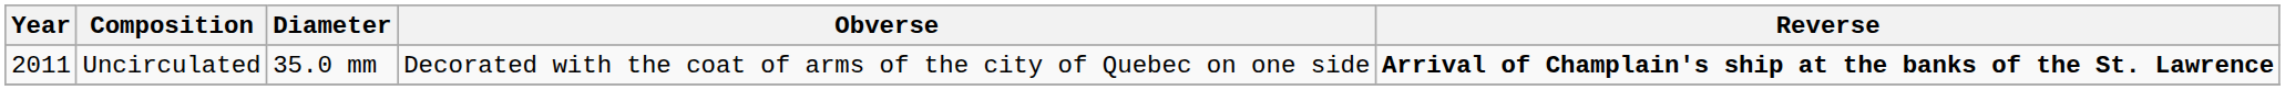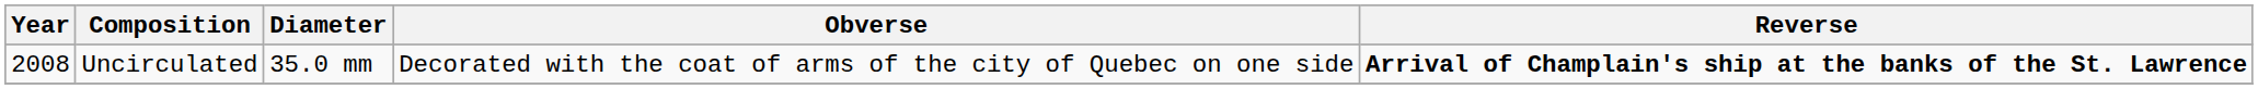 <table class="wikitable">
 <tr>
 <th>Year</th>
 <th>Composition</th>
 <th>Diameter</th>
 <th>Obverse</th>
 <th>Reverse</th>
 </tr>
 <tr>
-<td>2011</td>
+<td>2008</td>
 <td>Uncirculated</td>
 <td>35.0 mm</td>
 <td>Decorated with the coat of arms of the city of Quebec on one side</td>
 <td><strong>Arrival of Champlain's ship at the banks of the St. Lawrence</strong></td>
 </tr>
 <tr>
 </tr>
 </table>
